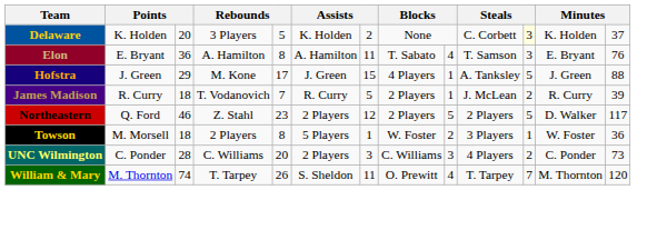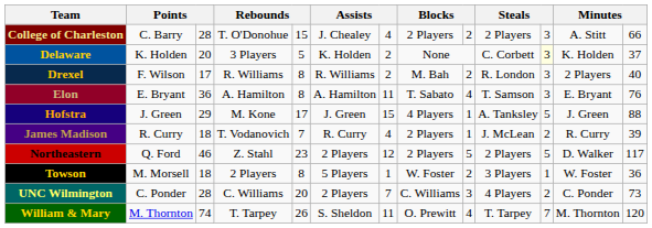 <table class="wikitable" style="text-align:center">
 <tr>
 <th>Team</th>
 <th colspan=2>Points</th>
 <th colspan=2>Rebounds</th>
 <th colspan=2>Assists</th>
 <th colspan=2>Blocks</th>
 <th colspan=2>Steals</th>
 <th colspan=2>Minutes</th>
+</tr>
+<tr>
+<td style="background:#800000; color:#F0E68C;"><strong>College of Charleston</strong></td>
+<td>C. Barry</td>
+<td>28</td>
+<td>T. O'Donohue</td>
+<td>15</td>
+<td>J. Chealey</td>
+<td>4</td>
+<td>2 Players</td>
+<td>2</td>
+<td>2 Players</td>
+<td>3</td>
+<td>A. Stitt</td>
+<td>66</td>
 </tr>
 <tr>
 <td style="background:#00539f; color:#FFD200;"><strong>Delaware</strong></td>
 <td>K. Holden</td>
 <td>20</td>
 <td>3 Players</td>
 <td>5</td>
 <td>K. Holden</td>
 <td>2</td>
 <td colspan=2>None</td>
 <td>C. Corbett</td>
 <td style="background: lightyellow;">3</td>
 <td>K. Holden</td>
 <td>37</td>
+</tr>
+<tr>
+<td style="background:#07294D; color:#FFC600;"><strong>Drexel</strong></td>
+<td>F. Wilson</td>
+<td>17</td>
+<td>R. Williams</td>
+<td>8</td>
+<td>R. Williams</td>
+<td>2</td>
+<td>M. Bah</td>
+<td>2</td>
+<td>R. London</td>
+<td>3</td>
+<td>2 Players</td>
+<td>40</td>
 </tr>
 <tr>
 <td style="background:#910028; color:#CDB87D;"><strong>Elon</strong></td>
 <td>E. Bryant</td>
 <td>36</td>
 <td>A. Hamilton</td>
 <td>8</td>
 <td>A. Hamilton</td>
 <td>11</td>
 <td>T. Sabato</td>
 <td>4</td>
 <td>T. Samson</td>
 <td>3</td>
 <td>E. Bryant</td>
 <td>76</td>
 </tr>
 <tr>
 <td style="background:#16007C; color:#FFAD00;"><strong>Hofstra</strong></td>
 <td>J. Green</td>
 <td>29</td>
 <td>M. Kone</td>
 <td>17</td>
 <td>J. Green</td>
 <td>15</td>
 <td>4 Players</td>
 <td>1</td>
 <td>A. Tanksley</td>
 <td>5</td>
 <td>J. Green</td>
 <td>88</td>
 </tr>
 <tr>
 <td style="background:#450084; color:#C2A14D;"><strong>James Madison</strong></td>
 <td>R. Curry</td>
 <td>18</td>
 <td>T. Vodanovich</td>
 <td>7</td>
 <td>R. Curry</td>
-<td>5</td>
+<td>4</td>
 <td>2 Players</td>
 <td>1</td>
 <td>J. McLean</td>
 <td>2</td>
 <td>R. Curry</td>
 <td>39</td>
 </tr>
 <tr>
 <td style="background:#CC0000; color:#000000;"><strong>Northeastern</strong></td>
 <td>Q. Ford</td>
 <td>46</td>
 <td>Z. Stahl</td>
 <td>23</td>
 <td>2 Players</td>
 <td>12</td>
 <td>2 Players</td>
 <td>5</td>
 <td>2 Players</td>
 <td>5</td>
 <td>D. Walker</td>
 <td>117</td>
 </tr>
 <tr>
 <td style="background:#000000; color:#FFD600;"><strong>Towson</strong></td>
 <td>M. Morsell</td>
 <td>18</td>
 <td>2 Players</td>
 <td>8</td>
 <td>5 Players</td>
 <td>1</td>
 <td>W. Foster</td>
 <td>2</td>
 <td>3 Players</td>
 <td>1</td>
 <td>W. Foster</td>
 <td>36</td>
 </tr>
 <tr>
 <td style="background:#006666; color:#FFFF66;"><strong>UNC Wilmington</strong></td>
 <td>C. Ponder</td>
 <td>28</td>
 <td>C. Williams</td>
 <td>20</td>
 <td>2 Players</td>
-<td>3</td>
+<td>7</td>
 <td>C. Williams</td>
 <td>3</td>
 <td>4 Players</td>
 <td>2</td>
 <td>C. Ponder</td>
 <td>73</td>
 </tr>
 <tr>
 <td style="background:#006400; color:#FFD700;"><strong>William & Mary</strong></td>
 <td><a href='#'>M. Thornton</a></td>
 <td>74</td>
 <td>T. Tarpey</td>
 <td>26</td>
 <td>S. Sheldon</td>
 <td>11</td>
 <td>O. Prewitt</td>
 <td>4</td>
 <td>T. Tarpey</td>
 <td>7</td>
 <td>M. Thornton</td>
 <td>120</td>
 </tr>
 </table>
